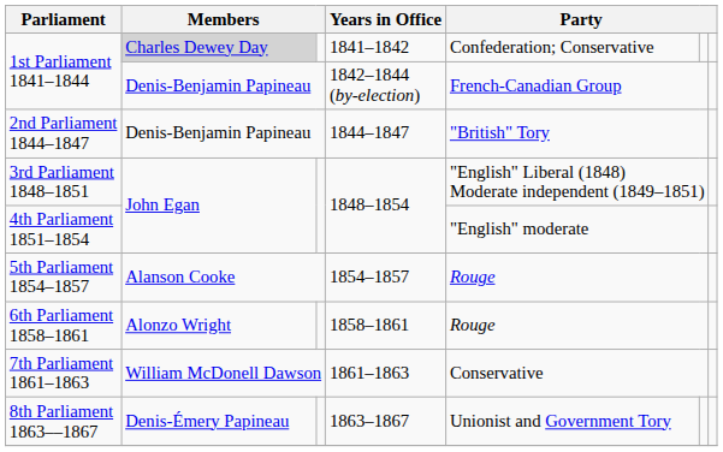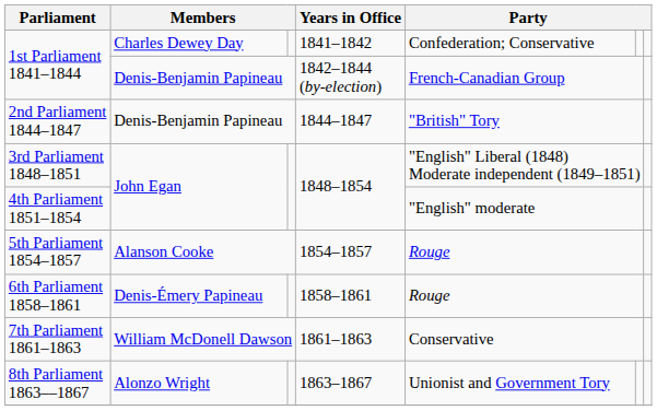 <table class="wikitable">
 <tr>
 <th>Parliament</th>
 <th colspan= "2">Members</th>
 <th>Years in Office</th>
 <th colspan = "3">Party</th>
 </tr>
 <tr>
 <td rowspan="2"><a href='#'>1st Parliament</a><br>1841–1844</td>
-<td style="background: lightgrey;"><a href='#'>Charles Dewey Day</a></td>
+<td><a href='#'>Charles Dewey Day</a></td>
 <td></td>
 <td>1841–1842</td>
 <td>Confederation;  Conservative</td>
 <td></td>
 <td></td>
 </tr>
 <tr>
 <td colspan="2"><a href='#'>Denis-Benjamin Papineau</a></td>
 <td>1842–1844 <br>(<em>by-election</em>)</td>
 <td colspan = "2"><a href='#'>French-Canadian Group</a></td>
 <td></td>
 </tr>
 <tr>
 <td><a href='#'>2nd Parliament</a> <br> 1844–1847</td>
 <td colspan = "2">Denis-Benjamin Papineau</td>
 <td>1844–1847</td>
 <td colspan = "2"><a href='#'>"British" Tory</a></td>
 <td></td>
 </tr>
 <tr>
 <td><a href='#'>3rd Parliament</a> <br> 1848–1851</td>
 <td rowspan = "2"><a href='#'>John Egan</a></td>
 <td rowspan = "2"></td>
 <td rowspan = "2">1848–1854</td>
 <td colspan = "2">"English" Liberal (1848)<br> Moderate independent (1849–1851)</td>
 <td></td>
 </tr>
 <tr>
 <td><a href='#'>4th Parliament</a> <br> 1851–1854</td>
 <td colspan ="2">"English" moderate</td>
 <td></td>
 </tr>
 <tr>
 <td><a href='#'>5th Parliament</a> <br> 1854–1857</td>
 <td colspan = "2"><a href='#'>Alanson Cooke</a></td>
 <td>1854–1857</td>
 <td colspan = "2"><em><a href='#'>Rouge</a></em></td>
 <td></td>
 </tr>
 <tr>
 <td><a href='#'>6th Parliament</a> <br> 1858–1861</td>
-<td><a href='#'>Alonzo Wright</a></td>
+<td><a href='#'>Denis-Émery Papineau</a></td>
 <td></td>
 <td>1858–1861</td>
 <td colspan = "2"><em>Rouge</em></td>
 <td></td>
 </tr>
 <tr>
 <td><a href='#'>7th Parliament</a> <br> 1861–1863</td>
 <td colspan = "2"><a href='#'>William McDonell Dawson</a></td>
 <td>1861–1863</td>
 <td colspan = "2">Conservative</td>
 <td></td>
 </tr>
 <tr>
 <td><a href='#'>8th Parliament</a> <br>1863––1867</td>
-<td><a href='#'>Denis-Émery Papineau</a></td>
+<td><a href='#'>Alonzo Wright</a></td>
 <td></td>
 <td>1863–1867</td>
 <td>Unionist and <a href='#'>Government Tory</a></td>
 <td></td>
 <td></td>
 </tr>
 <tr>
 </tr>
 </table>
